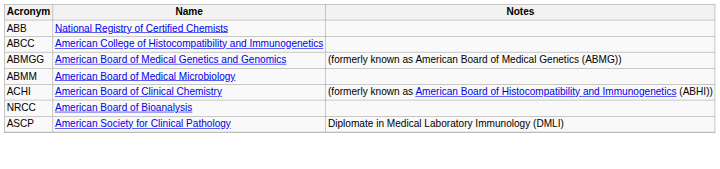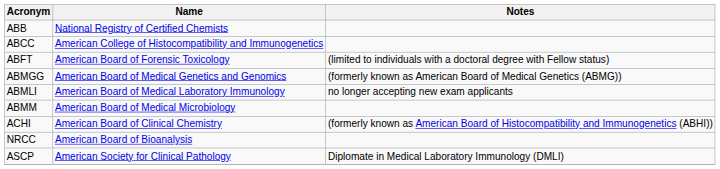 <table class="wikitable sortable">
 <tr>
 <th>Acronym</th>
 <th>Name</th>
 <th>Notes</th>
 </tr>
 <tr>
 <td>ABB</td>
 <td><a href='#'>National Registry of Certified Chemists</a></td>
 <td></td>
 </tr>
 <tr>
 <td>ABCC</td>
 <td><a href='#'>American College of Histocompatibility and Immunogenetics</a></td>
 <td></td>
 </tr>
 <tr>
+<td>ABFT</td>
+<td><a href='#'>American Board of Forensic Toxicology</a></td>
+<td>(limited to individuals with a doctoral degree with Fellow status)</td>
+</tr>
+<tr>
 <td>ABMGG</td>
 <td><a href='#'>American Board of Medical Genetics and Genomics</a></td>
 <td>(formerly known as American Board of  Medical Genetics (ABMG))</td>
+</tr>
+<tr>
+<td>ABMLI</td>
+<td><a href='#'>American Board of Medical Laboratory Immunology</a></td>
+<td>no longer accepting new exam applicants</td>
 </tr>
 <tr>
 <td>ABMM</td>
 <td><a href='#'>American Board of Medical Microbiology</a></td>
 <td></td>
 </tr>
 <tr>
 <td>ACHI</td>
 <td><a href='#'>American Board of Clinical Chemistry</a></td>
 <td>(formerly known as <a href='#'>American Board of Histocompatibility and Immunogenetics</a> (ABHI))</td>
 </tr>
 <tr>
 <td>NRCC</td>
 <td><a href='#'>American Board of Bioanalysis</a></td>
 <td></td>
 </tr>
 <tr>
 <td>ASCP</td>
 <td><a href='#'>American Society for Clinical Pathology</a></td>
 <td>Diplomate in Medical Laboratory Immunology (DMLI)</td>
 </tr>
 <tr>
 </tr>
 </table>
